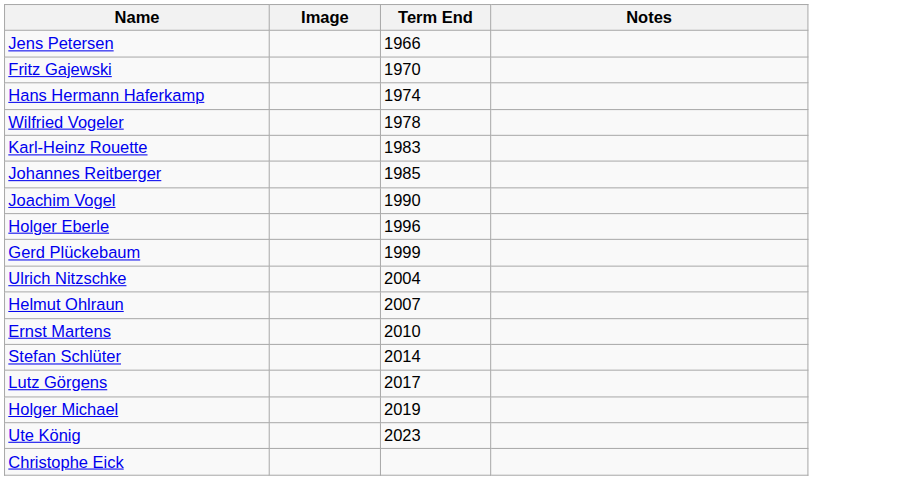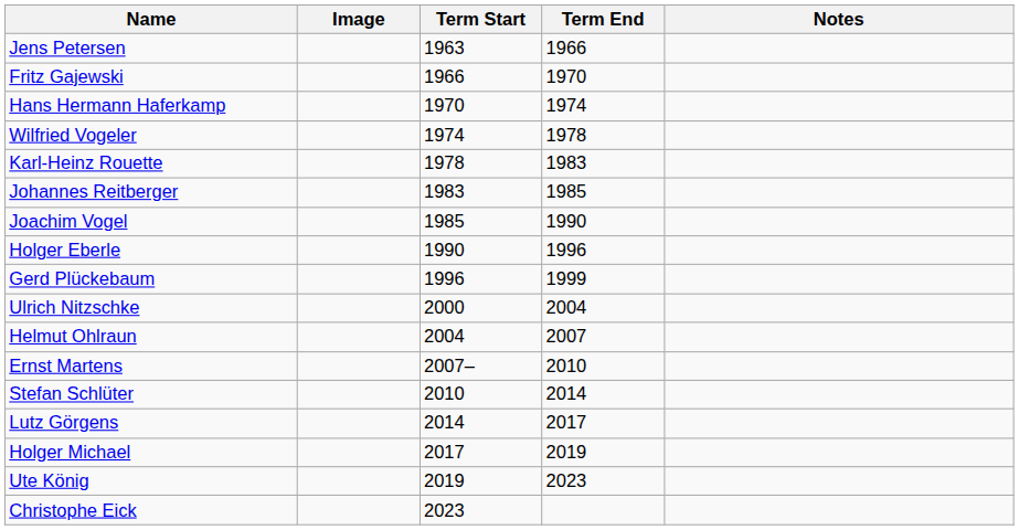 <table class="wikitable">
 <tr>
 <th width="250">Name</th>
 <th width="100">Image</th>
+<th width="100">Term Start</th>
 <th width="100">Term End</th>
 <th width="300">Notes</th>
 </tr>
 <tr>
 <td><a href='#'>Jens Petersen</a></td>
 <td></td>
+<td>1963</td>
 <td>1966</td>
 <td></td>
 </tr>
 <tr>
 <td><a href='#'>Fritz Gajewski</a></td>
 <td></td>
+<td>1966</td>
 <td>1970</td>
 <td></td>
 </tr>
 <tr>
 <td><a href='#'>Hans Hermann Haferkamp</a></td>
 <td></td>
+<td>1970</td>
 <td>1974</td>
 <td></td>
 </tr>
 <tr>
 <td><a href='#'>Wilfried Vogeler</a></td>
 <td></td>
+<td>1974</td>
 <td>1978</td>
 <td></td>
 </tr>
 <tr>
 <td><a href='#'>Karl-Heinz Rouette</a></td>
 <td></td>
+<td>1978</td>
 <td>1983</td>
 <td></td>
 </tr>
 <tr>
 <td><a href='#'>Johannes Reitberger</a></td>
 <td></td>
+<td>1983</td>
 <td>1985</td>
 <td></td>
 </tr>
 <tr>
 <td><a href='#'>Joachim Vogel</a></td>
 <td></td>
+<td>1985</td>
 <td>1990</td>
 <td></td>
 </tr>
 <tr>
 <td><a href='#'>Holger Eberle</a></td>
 <td></td>
+<td>1990</td>
 <td>1996</td>
 <td></td>
 </tr>
 <tr>
 <td><a href='#'>Gerd Plückebaum</a></td>
 <td></td>
+<td>1996</td>
 <td>1999</td>
 <td></td>
 </tr>
 <tr>
 <td><a href='#'>Ulrich Nitzschke</a></td>
 <td></td>
+<td>2000</td>
 <td>2004</td>
 <td></td>
 </tr>
 <tr>
 <td><a href='#'>Helmut Ohlraun</a></td>
 <td></td>
+<td>2004</td>
 <td>2007</td>
 <td></td>
 </tr>
 <tr>
 <td><a href='#'>Ernst Martens</a></td>
 <td></td>
+<td>2007–</td>
 <td>2010</td>
 <td></td>
 </tr>
 <tr>
 <td><a href='#'>Stefan Schlüter</a></td>
 <td></td>
+<td>2010</td>
 <td>2014</td>
 <td></td>
 </tr>
 <tr>
 <td><a href='#'>Lutz Görgens</a></td>
 <td></td>
+<td>2014</td>
 <td>2017</td>
 <td></td>
 </tr>
 <tr>
 <td><a href='#'>Holger Michael</a></td>
 <td></td>
+<td>2017</td>
 <td>2019</td>
 <td></td>
 </tr>
 <tr>
 <td><a href='#'>Ute König</a></td>
 <td></td>
+<td>2019</td>
 <td>2023</td>
 <td></td>
 </tr>
 <tr>
 <td><a href='#'>Christophe Eick</a></td>
 <td></td>
+<td>2023</td>
 <td></td>
 <td></td>
 </tr>
 </table>
